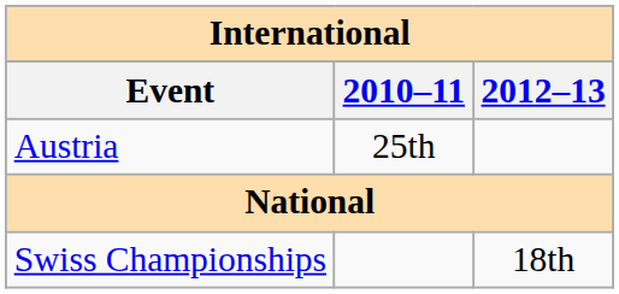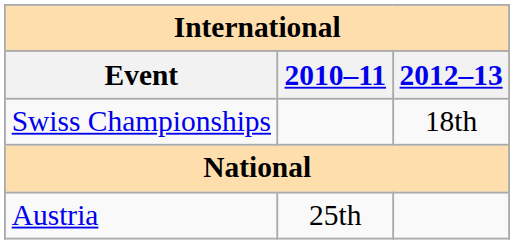 <table class="wikitable" style="text-align:center">
 <tr>
 <th style="background-color: #ffdead; " colspan=3 align=center>International</th>
 </tr>
 <tr>
 <th>Event</th>
 <th><a href='#'>2010–11</a></th>
 <th><a href='#'>2012–13</a></th>
 </tr>
 <tr>
-<td align=left> <a href='#'>Austria</a></td>
-<td>25th</td>
+<td align=left><a href='#'>Swiss Championships</a></td>
 <td></td>
+<td>18th</td>
 </tr>
 <tr>
 <th style="background-color: #ffdead; " colspan=3 align=center>National</th>
 </tr>
 <tr>
-<td align=left><a href='#'>Swiss Championships</a></td>
+<td align=left> <a href='#'>Austria</a></td>
+<td>25th</td>
 <td></td>
-<td>18th</td>
 </tr>
 </table>
